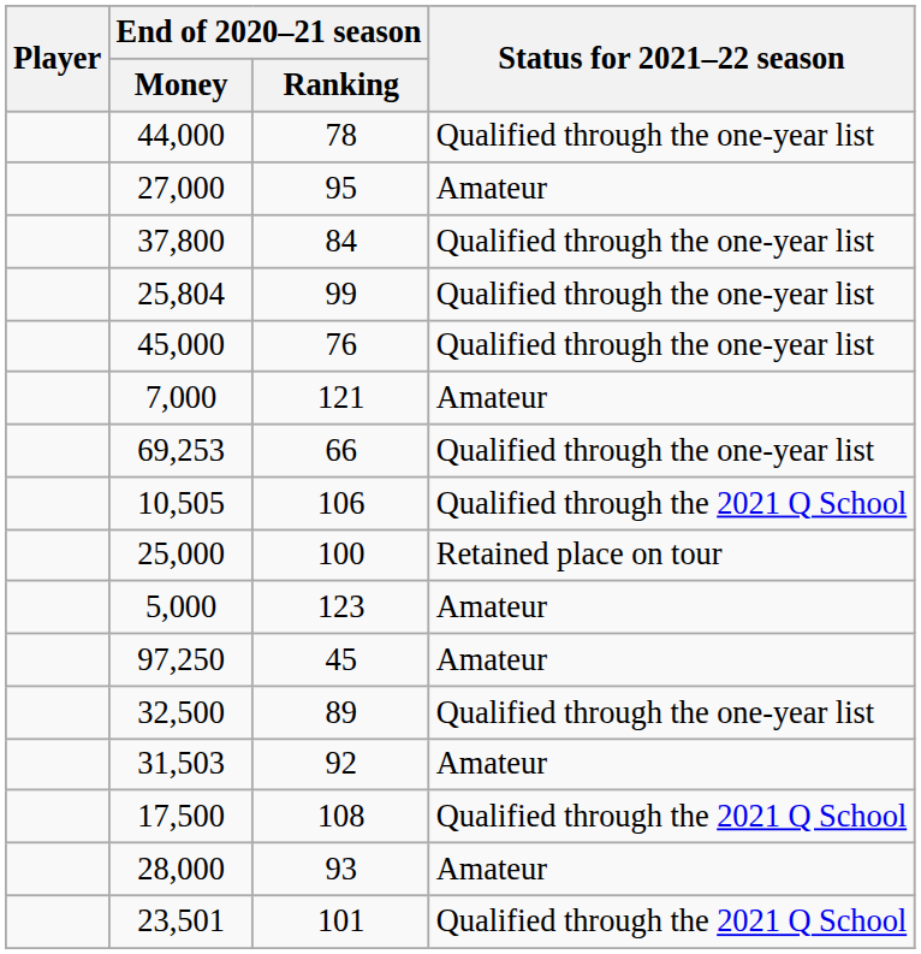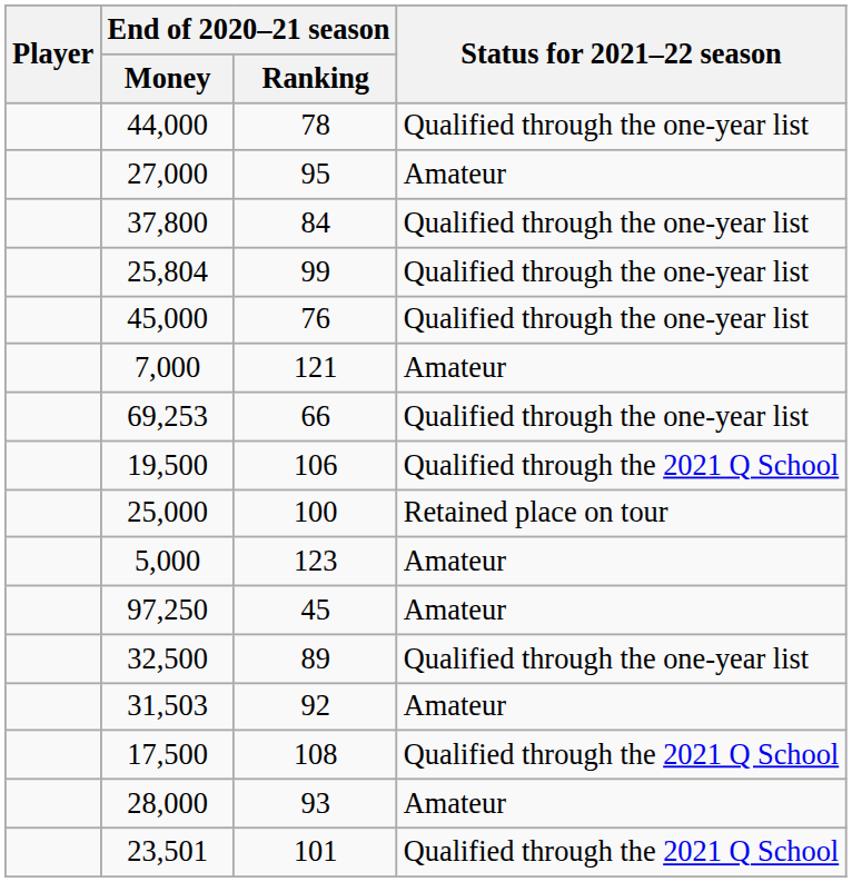 <table class="wikitable sortable" style="text-align:center; font-size:90%">
 <tr>
 <th rowspan=2>Player</th>
 <th colspan=2>End of 2020–21 season</th>
 <th rowspan=2>Status for 2021–22 season</th>
 </tr>
 <tr>
 <th>Money</th>
 <th>Ranking</th>
 </tr>
 <tr>
 <td align=left></td>
 <td>44,000</td>
 <td>78</td>
 <td align=left>Qualified through the one-year list</td>
 </tr>
 <tr>
 <td align=left></td>
 <td>27,000</td>
 <td>95</td>
 <td align=left>Amateur</td>
 </tr>
 <tr>
 <td align=left></td>
 <td>37,800</td>
 <td>84</td>
 <td align=left>Qualified through the one-year list</td>
 </tr>
 <tr>
 <td align=left></td>
 <td>25,804</td>
 <td>99</td>
 <td align=left>Qualified through the one-year list</td>
 </tr>
 <tr>
 <td align=left></td>
 <td>45,000</td>
 <td>76</td>
 <td align=left>Qualified through the one-year list</td>
 </tr>
 <tr>
 <td align=left></td>
 <td>7,000</td>
 <td>121</td>
 <td align=left>Amateur</td>
 </tr>
 <tr>
 <td align=left></td>
 <td>69,253</td>
 <td>66</td>
 <td align=left>Qualified through the one-year list</td>
 </tr>
 <tr>
 <td align=left></td>
-<td>10,505</td>
+<td>19,500</td>
 <td>106</td>
 <td align=left>Qualified through the <a href='#'>2021 Q School</a></td>
 </tr>
 <tr>
 <td align=left></td>
 <td>25,000</td>
 <td>100</td>
 <td align=left>Retained place on tour</td>
 </tr>
 <tr>
 <td align=left></td>
 <td>5,000</td>
 <td>123</td>
 <td align=left>Amateur</td>
 </tr>
 <tr>
 <td align=left></td>
 <td>97,250</td>
 <td>45</td>
 <td align=left>Amateur</td>
 </tr>
 <tr>
 <td align=left></td>
 <td>32,500</td>
 <td>89</td>
 <td align=left>Qualified through the one-year list</td>
 </tr>
 <tr>
 <td align=left></td>
 <td>31,503</td>
 <td>92</td>
 <td align=left>Amateur</td>
 </tr>
 <tr>
 <td align=left></td>
 <td>17,500</td>
 <td>108</td>
 <td align=left>Qualified through the <a href='#'>2021 Q School</a></td>
 </tr>
 <tr>
 <td align=left></td>
 <td>28,000</td>
 <td>93</td>
 <td align=left>Amateur</td>
 </tr>
 <tr>
 <td align=left></td>
 <td>23,501</td>
 <td>101</td>
 <td align=left>Qualified through the <a href='#'>2021 Q School</a></td>
 </tr>
 </table>
